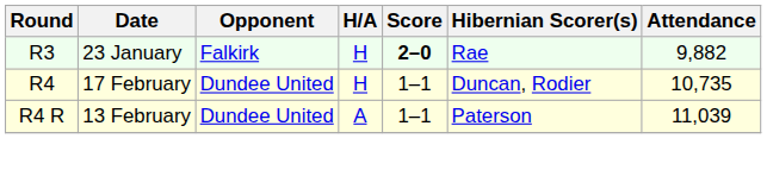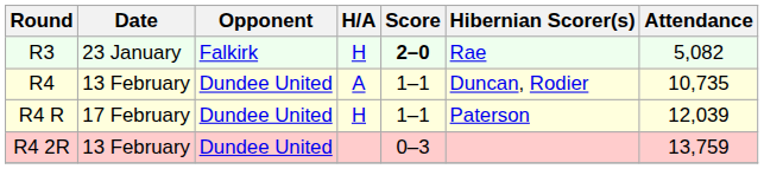 <table class="wikitable" style="text-align:center">
 <tr>
 <th>Round</th>
 <th>Date</th>
 <th>Opponent</th>
 <th>H/A</th>
 <th>Score</th>
 <th>Hibernian Scorer(s)</th>
 <th>Attendance</th>
 </tr>
 <tr bgcolor=#EEFFEE>
 <td>R3</td>
 <td align=left>23 January</td>
 <td align=left><a href='#'>Falkirk</a></td>
 <td><a href='#'>H</a></td>
 <td><strong>2–0</strong></td>
 <td align=left><a href='#'>Rae</a></td>
-<td>9,882</td>
+<td>5,082</td>
 </tr>
 <tr bgcolor=#FFFFDD>
 <td>R4</td>
-<td align=left>17 February</td>
+<td align=left>13 February</td>
 <td align=left><a href='#'>Dundee United</a></td>
-<td><a href='#'>H</a></td>
+<td><a href='#'>A</a></td>
 <td>1–1</td>
 <td align=left><a href='#'>Duncan</a>, <a href='#'>Rodier</a></td>
 <td>10,735</td>
 </tr>
 <tr bgcolor=#FFFFDD>
 <td>R4 R</td>
+<td align=left>17 February</td>
+<td align=left><a href='#'>Dundee United</a></td>
+<td><a href='#'>H</a></td>
+<td>1–1</td>
+<td align=left><a href='#'>Paterson</a></td>
+<td>12,039</td>
+</tr>
+<tr bgcolor=#FFCCCC>
+<td>R4 2R</td>
 <td align=left>13 February</td>
 <td align=left><a href='#'>Dundee United</a></td>
-<td><a href='#'>A</a></td>
-<td>1–1</td>
-<td align=left><a href='#'>Paterson</a></td>
-<td>11,039</td>
+<td></td>
+<td>0–3</td>
+<td align=left></td>
+<td>13,759</td>
 </tr>
 <tr>
 </tr>
 </table>
